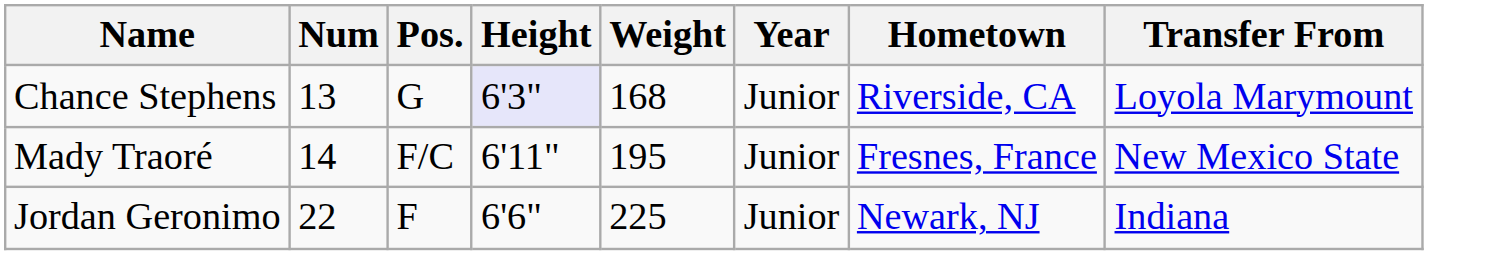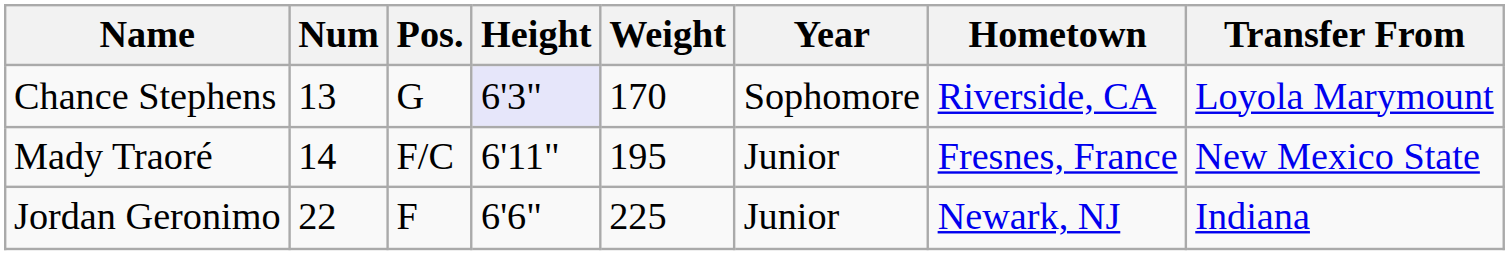 <table class="wikitable sortable" border="1">
 <tr>
 <th>Name</th>
 <th>Num</th>
 <th>Pos.</th>
 <th>Height</th>
 <th>Weight</th>
 <th>Year</th>
 <th>Hometown</th>
 <th class="unsortable">Transfer From</th>
 </tr>
 <tr>
 <td>Chance Stephens</td>
 <td>13</td>
 <td>G</td>
 <td style="background: lavender;">6'3"</td>
-<td>168</td>
-<td>Junior</td>
+<td>170</td>
+<td>Sophomore</td>
 <td><a href='#'>Riverside, CA</a></td>
 <td><a href='#'>Loyola Marymount</a></td>
 </tr>
 <tr>
 <td>Mady Traoré</td>
 <td>14</td>
 <td>F/C</td>
 <td>6'11"</td>
 <td>195</td>
 <td>Junior</td>
 <td><a href='#'>Fresnes, France</a></td>
 <td><a href='#'>New Mexico State</a></td>
 </tr>
 <tr>
 <td>Jordan Geronimo</td>
 <td>22</td>
 <td>F</td>
 <td>6'6"</td>
 <td>225</td>
 <td>Junior</td>
 <td><a href='#'>Newark, NJ</a></td>
 <td><a href='#'>Indiana</a></td>
 </tr>
 </table>
